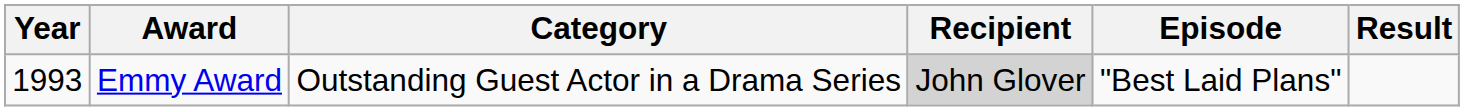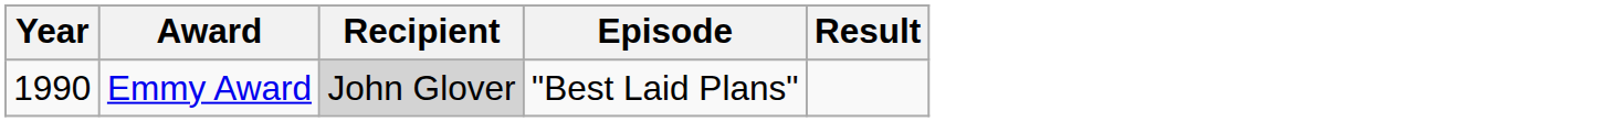 <table class="wikitable">
 <tr>
 <th>Year</th>
 <th>Award</th>
-<th>Category</th>
 <th>Recipient</th>
 <th>Episode</th>
 <th>Result</th>
 </tr>
 <tr>
-<td>1993</td>
+<td>1990</td>
 <td style="white-space:nowrap;"><a href='#'>Emmy Award</a></td>
-<td>Outstanding Guest Actor in a Drama Series</td>
 <td style="background: lightgrey; white-space:nowrap;">John Glover</td>
 <td style="white-space:nowrap;">"Best Laid Plans"</td>
 <td></td>
 </tr>
 </table>
